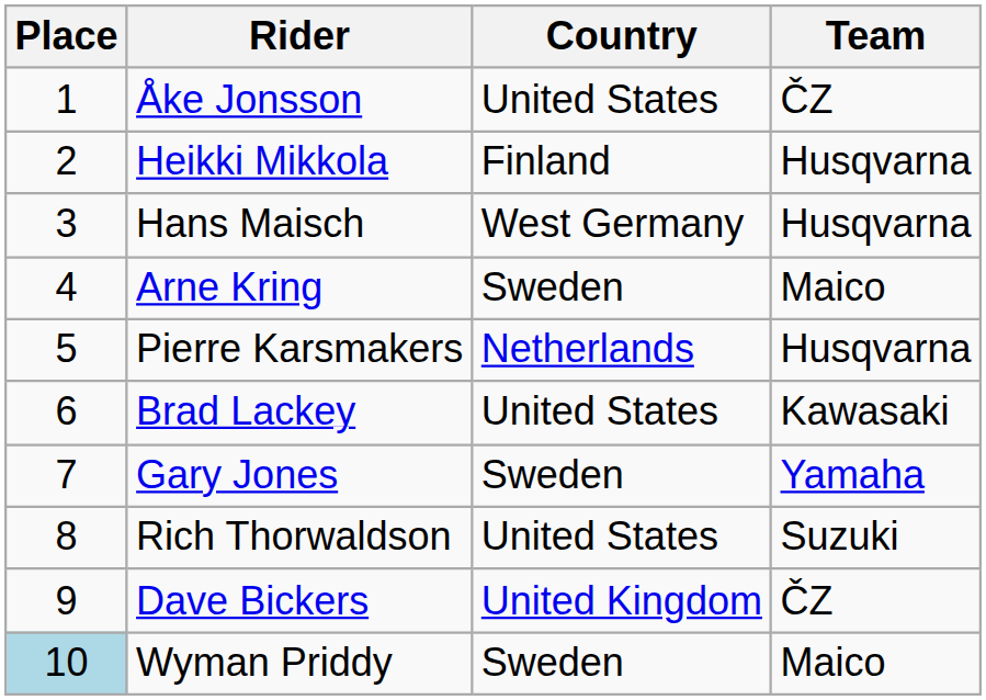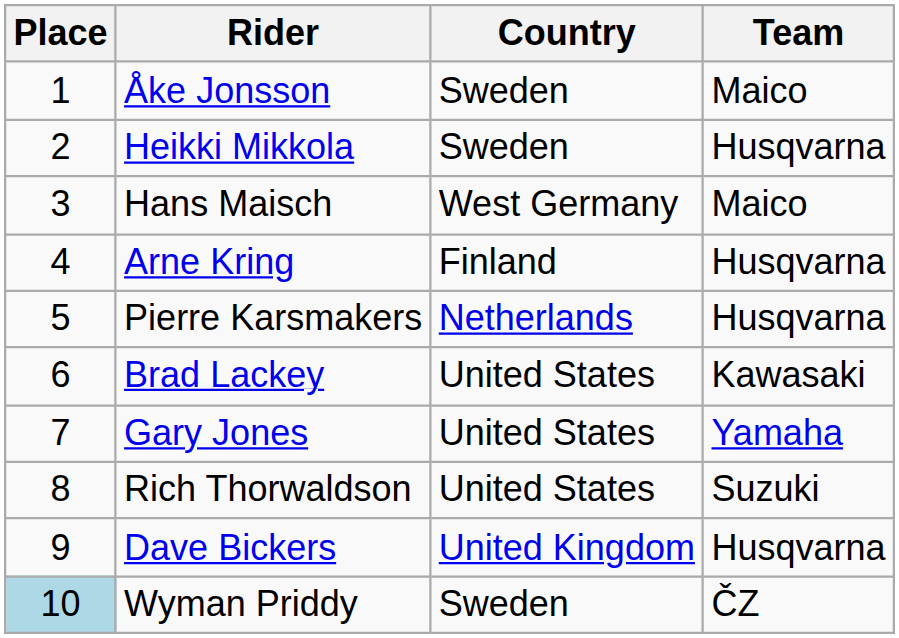 <table class="wikitable">
 <tr>
 <th>Place</th>
 <th>Rider</th>
 <th>Country</th>
 <th>Team</th>
 </tr>
 <tr>
 <td align="center">1</td>
 <td> <a href='#'>Åke Jonsson</a></td>
-<td>United States</td>
-<td>ČZ</td>
+<td>Sweden</td>
+<td>Maico</td>
 </tr>
 <tr>
 <td align="center">2</td>
 <td> <a href='#'>Heikki Mikkola</a></td>
-<td>Finland</td>
+<td>Sweden</td>
 <td>Husqvarna</td>
 </tr>
 <tr>
 <td align="center">3</td>
 <td> Hans Maisch</td>
 <td>West Germany</td>
-<td>Husqvarna</td>
+<td>Maico</td>
 </tr>
 <tr>
 <td align="center">4</td>
 <td> <a href='#'>Arne Kring</a></td>
-<td>Sweden</td>
-<td>Maico</td>
+<td>Finland</td>
+<td>Husqvarna</td>
 </tr>
 <tr>
 <td align="center">5</td>
 <td> Pierre Karsmakers</td>
 <td><a href='#'>Netherlands</a></td>
 <td>Husqvarna</td>
 </tr>
 <tr>
 <td align="center">6</td>
 <td> <a href='#'>Brad Lackey</a></td>
 <td>United States</td>
 <td>Kawasaki</td>
 </tr>
 <tr>
 <td align="center">7</td>
 <td> <a href='#'>Gary Jones</a></td>
-<td>Sweden</td>
+<td>United States</td>
 <td><a href='#'>Yamaha</a></td>
 </tr>
 <tr>
 <td align="center">8</td>
 <td> Rich Thorwaldson</td>
 <td>United States</td>
 <td>Suzuki</td>
 </tr>
 <tr>
 <td align="center">9</td>
 <td> <a href='#'>Dave Bickers</a></td>
 <td><a href='#'>United Kingdom</a></td>
-<td>ČZ</td>
+<td>Husqvarna</td>
 </tr>
 <tr>
 <td align="center" style="background: lightblue;">10</td>
 <td> Wyman Priddy</td>
 <td>Sweden</td>
-<td>Maico</td>
+<td>ČZ</td>
 </tr>
 </table>
